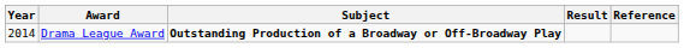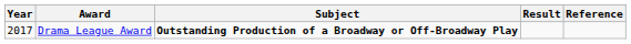 <table class="wikitable">
 <tr style="background:#b0c4de; text-align:center;">
 <th>Year</th>
 <th>Award</th>
 <th>Subject</th>
 <th>Result</th>
 <th>Reference</th>
 </tr>
 <tr>
-<td>2014</td>
+<td>2017</td>
 <td rowspan=1><a href='#'>Drama League Award</a></td>
 <td><strong>Outstanding Production of a Broadway or Off-Broadway Play</strong></td>
 <td></td>
 <td></td>
 </tr>
 </table>
